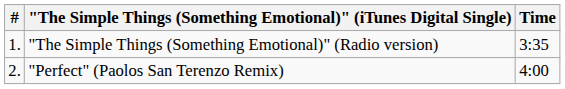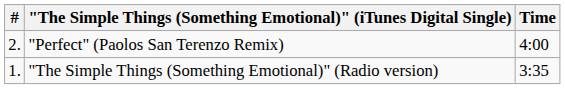 <table class="wikitable">
 <tr>
 <th>#</th>
 <th width="">"The Simple Things (Something Emotional)" (iTunes Digital Single)</th>
 <th>Time</th>
 </tr>
 <tr>
+<td>2.</td>
+<td>"Perfect" (Paolos San Terenzo Remix)</td>
+<td>4:00</td>
+</tr>
+<tr>
 <td>1.</td>
 <td>"The Simple Things (Something Emotional)" (Radio version)</td>
 <td>3:35</td>
 </tr>
-<tr>
-<td>2.</td>
-<td>"Perfect" (Paolos San Terenzo Remix)</td>
-<td>4:00</td>
-</tr>
 </table>
